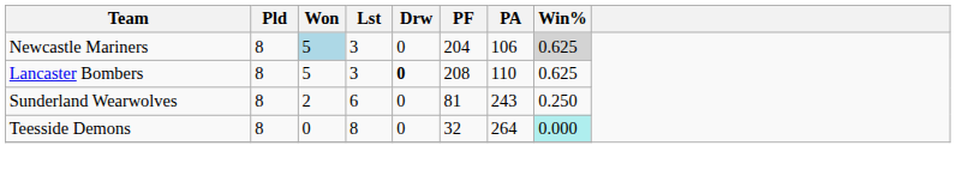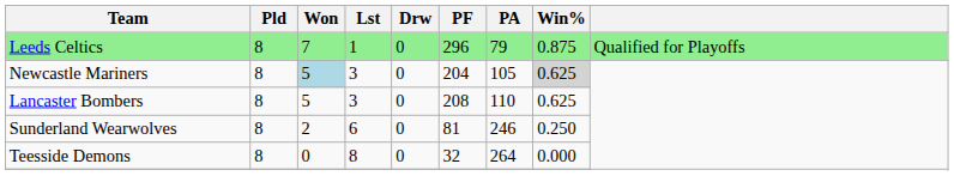 <table class="wikitable">
 <tr>
 <th width=26%>Team</th>
 <th width=5%>Pld</th>
 <th width=5%>Won</th>
 <th width=5%>Lst</th>
 <th width=5%>Drw</th>
 <th width=5%>PF</th>
 <th width=5%>PA</th>
 <th width=6%>Win%</th>
 <th width=38%></th>
 </tr>
+<tr style="background:lightgreen">
+<td><a href='#'>Leeds</a> Celtics</td>
+<td>8</td>
+<td>7</td>
+<td>1</td>
+<td>0</td>
+<td>296</td>
+<td>79</td>
+<td>0.875</td>
+<td>Qualified for Playoffs</td>
+</tr>
 <tr>
 <td>Newcastle Mariners</td>
 <td>8</td>
 <td style="background: lightblue;">5</td>
 <td>3</td>
 <td>0</td>
 <td>204</td>
-<td>106</td>
+<td>105</td>
 <td style="background: lightgrey;">0.625</td>
 </tr>
 <tr>
 <td><a href='#'>Lancaster</a> Bombers</td>
 <td>8</td>
 <td>5</td>
 <td>3</td>
-<td><strong>0</strong></td>
+<td>0</td>
 <td>208</td>
 <td>110</td>
 <td>0.625</td>
 </tr>
 <tr>
 <td>Sunderland Wearwolves</td>
 <td>8</td>
 <td>2</td>
 <td>6</td>
 <td>0</td>
 <td>81</td>
-<td>243</td>
+<td>246</td>
 <td>0.250</td>
 </tr>
 <tr>
 <td>Teesside Demons</td>
 <td>8</td>
 <td>0</td>
 <td>8</td>
 <td>0</td>
 <td>32</td>
 <td>264</td>
-<td style="background: paleturquoise;">0.000</td>
+<td>0.000</td>
 </tr>
 <tr>
 </tr>
 </table>
